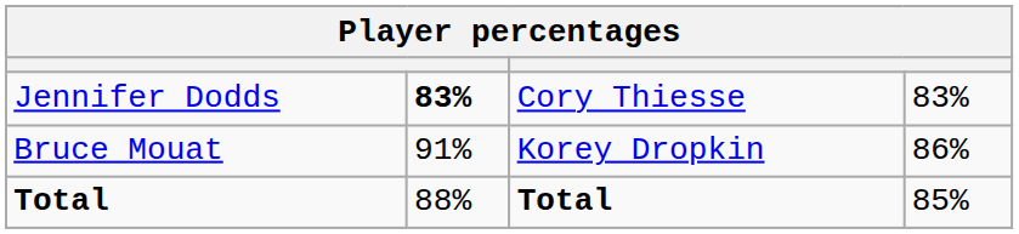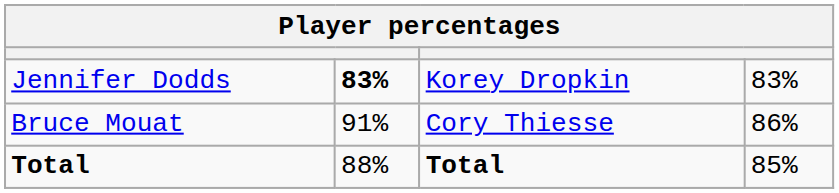 <table class="wikitable">
 <tr>
 <th colspan=4 width=400>Player percentages</th>
 </tr>
 <tr>
 <th colspan=2 width=200 style="white-space:nowrap;"></th>
 <th colspan=2 width=200 style="white-space:nowrap;"></th>
 </tr>
 <tr>
 <td><a href='#'>Jennifer Dodds</a></td>
 <td><strong>83%</strong></td>
-<td><a href='#'>Cory Thiesse</a></td>
+<td><a href='#'>Korey Dropkin</a></td>
 <td>83%</td>
 </tr>
 <tr>
 <td><a href='#'>Bruce Mouat</a></td>
 <td>91%</td>
-<td><a href='#'>Korey Dropkin</a></td>
+<td><a href='#'>Cory Thiesse</a></td>
 <td>86%</td>
 </tr>
 <tr>
 <td><strong>Total</strong></td>
 <td>88%</td>
 <td><strong>Total</strong></td>
 <td>85%</td>
 </tr>
 </table>
